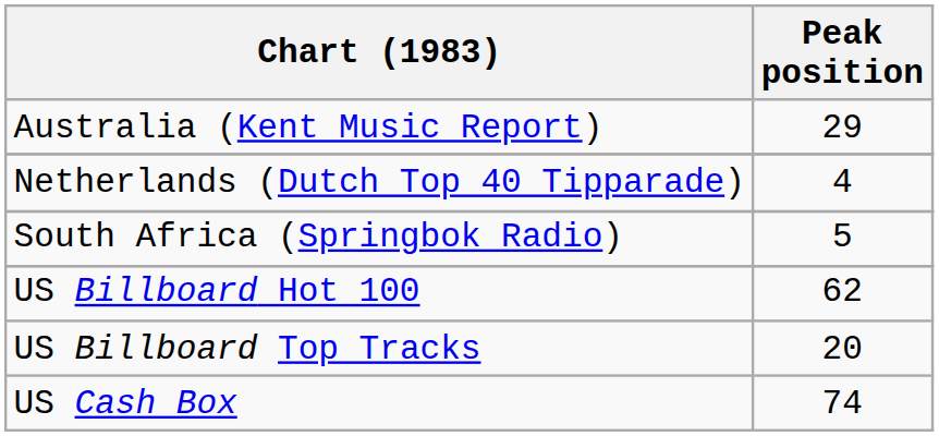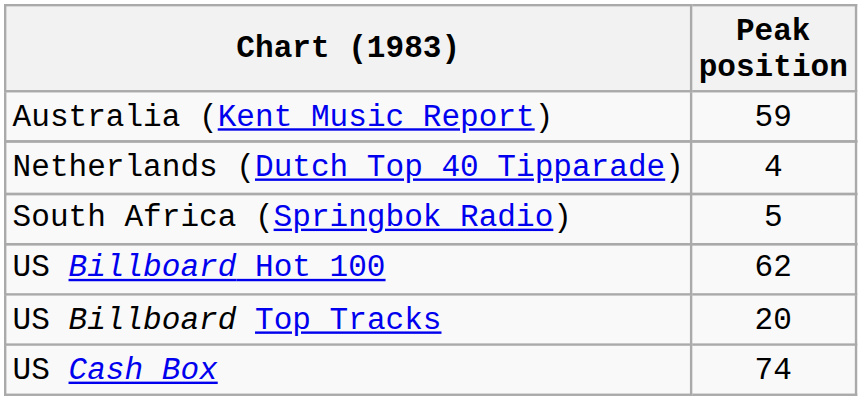 <table class="wikitable sortable">
 <tr>
 <th>Chart (1983)</th>
 <th>Peak<br>position</th>
 </tr>
 <tr>
 <td>Australia (<a href='#'>Kent Music Report</a>)</td>
-<td align="center">29</td>
+<td align="center">59</td>
 </tr>
 <tr>
 </tr>
 <tr>
 </tr>
 <tr>
 </tr>
 <tr>
 <td>Netherlands (<a href='#'>Dutch Top 40 Tipparade</a>)</td>
 <td align="center">4</td>
 </tr>
 <tr>
 </tr>
 <tr>
 </tr>
 <tr>
 <td>South Africa (<a href='#'>Springbok Radio</a>)</td>
 <td align="center">5</td>
 </tr>
 <tr>
 </tr>
 <tr>
 <td>US <a href='#'><em>Billboard</em> Hot 100</a></td>
 <td align="center">62</td>
 </tr>
 <tr>
 <td>US <em>Billboard</em> <a href='#'>Top Tracks</a></td>
 <td align="center">20</td>
 </tr>
 <tr>
 <td>US <em><a href='#'>Cash Box</a></em></td>
 <td align="center">74</td>
 </tr>
 </table>
